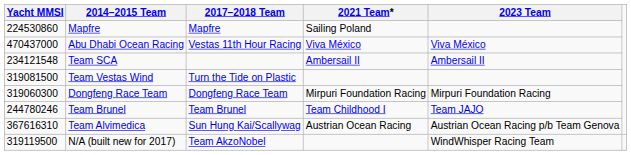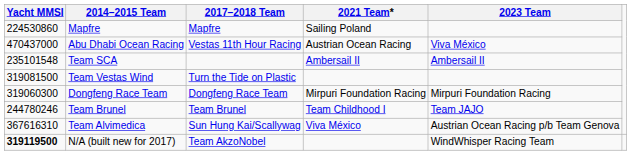 <table class="wikitable">
 <tr>
 <th><a href='#'>Yacht MMSI</a></th>
 <th><a href='#'>2014–2015 Team</a></th>
 <th><a href='#'>2017–2018 Team</a></th>
 <th><a href='#'>2021 Team</a>*</th>
 <th><a href='#'>2023 Team</a></th>
 </tr>
 <tr>
 <td>224530860</td>
 <td> <a href='#'>Mapfre</a></td>
 <td> <a href='#'>Mapfre</a></td>
 <td> Sailing Poland</td>
 <td></td>
 </tr>
 <tr>
 <td>470437000</td>
 <td> <a href='#'>Abu Dhabi Ocean Racing</a></td>
 <td> <a href='#'>Vestas 11th Hour Racing</a></td>
-<td> <a href='#'>Viva México</a></td>
+<td> Austrian Ocean Racing</td>
 <td> <a href='#'>Viva México</a></td>
 </tr>
 <tr>
-<td>234121548</td>
+<td>235101548</td>
 <td> <a href='#'>Team SCA</a></td>
 <td></td>
 <td> <a href='#'>Ambersail II</a></td>
 <td> <a href='#'>Ambersail II</a></td>
 </tr>
 <tr>
 <td>319081500</td>
 <td> <a href='#'>Team Vestas Wind</a></td>
 <td> <a href='#'>Turn the Tide on Plastic</a></td>
 <td></td>
 <td></td>
 </tr>
 <tr>
 <td>319060300</td>
 <td> <a href='#'>Dongfeng Race Team</a></td>
 <td> <a href='#'>Dongfeng Race Team</a></td>
 <td> Mirpuri Foundation Racing</td>
 <td> Mirpuri Foundation Racing</td>
 </tr>
 <tr>
 <td>244780246</td>
 <td> <a href='#'>Team Brunel</a></td>
 <td> <a href='#'>Team Brunel</a></td>
 <td> <a href='#'>Team Childhood I</a></td>
 <td> <a href='#'>Team JAJO</a></td>
 </tr>
 <tr>
 <td>367616310</td>
 <td> <a href='#'>Team Alvimedica</a></td>
 <td> <a href='#'>Sun Hung Kai/Scallywag</a></td>
-<td> Austrian Ocean Racing</td>
+<td> <a href='#'>Viva México</a></td>
 <td> Austrian Ocean Racing p/b Team Genova</td>
 </tr>
 <tr>
-<td>319119500</td>
+<td><strong>319119500</strong></td>
 <td>N/A (built new for 2017)</td>
 <td> <a href='#'>Team AkzoNobel</a></td>
 <td></td>
 <td> WindWhisper Racing Team </td>
 <td></td>
 </tr>
 </table>
